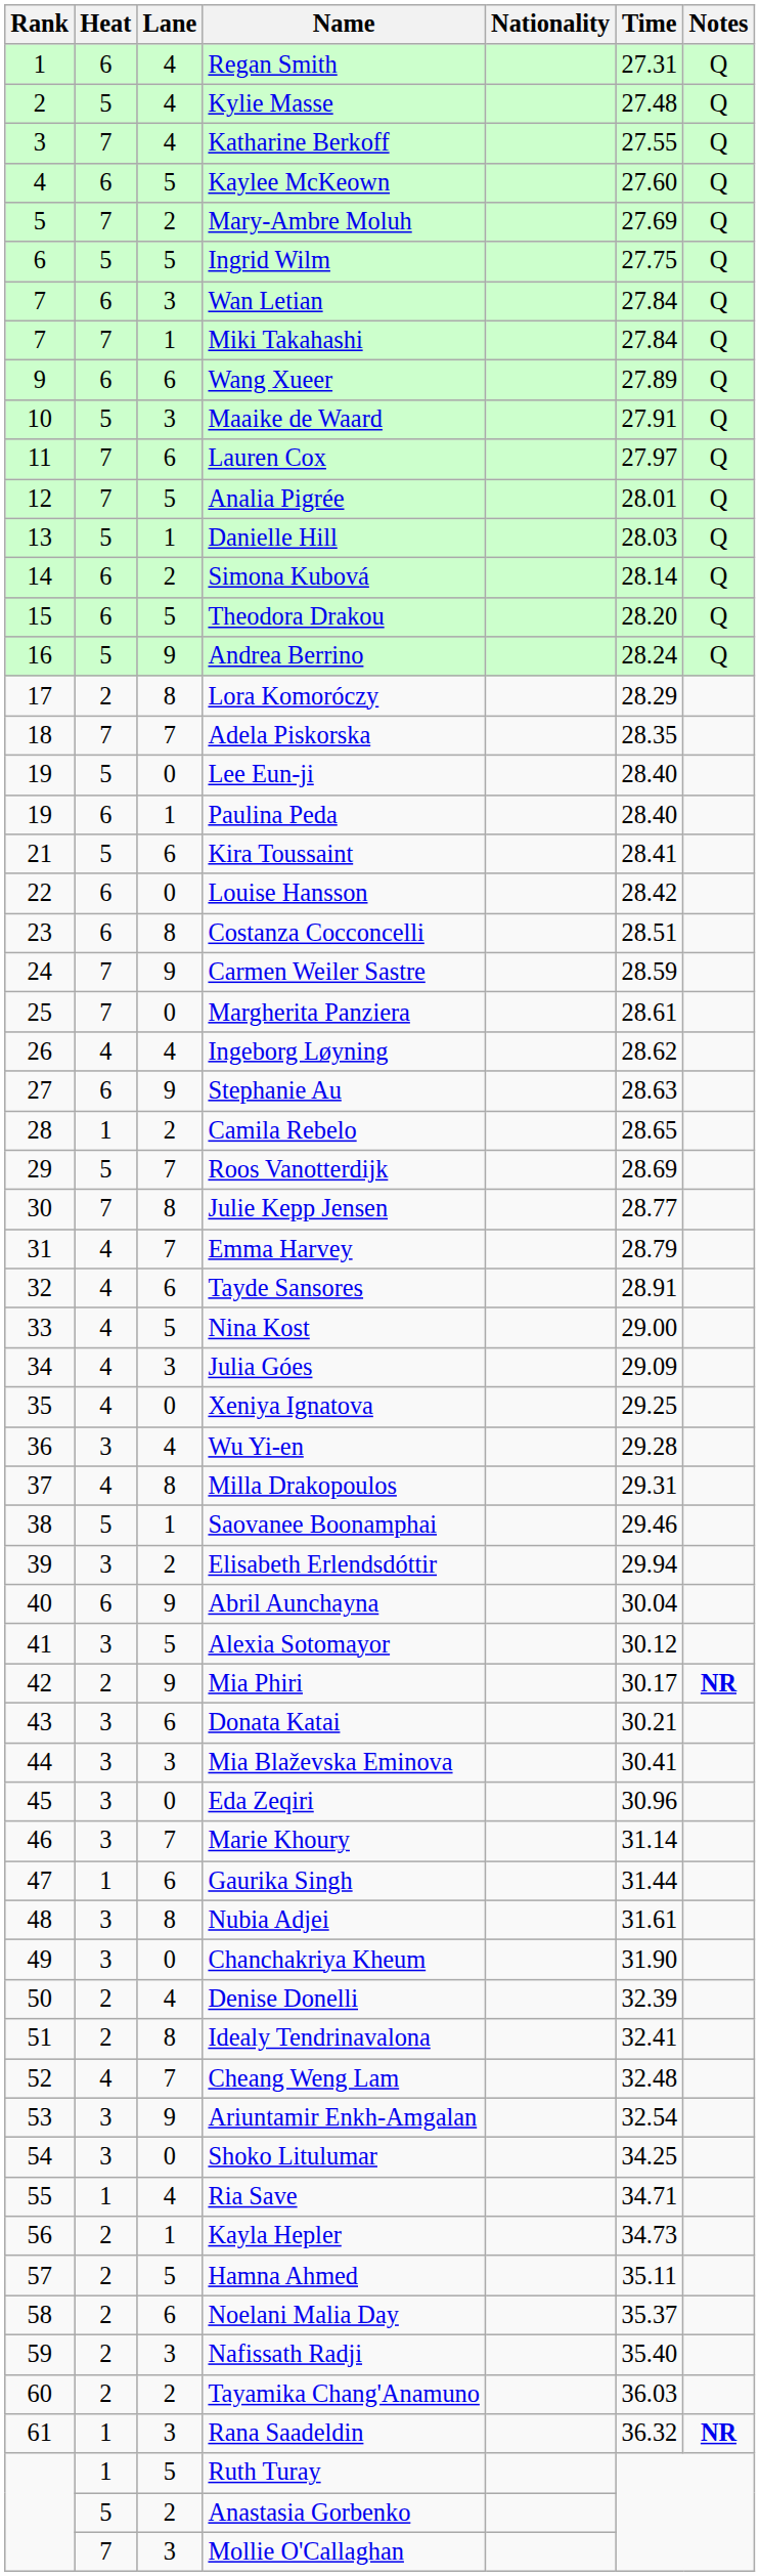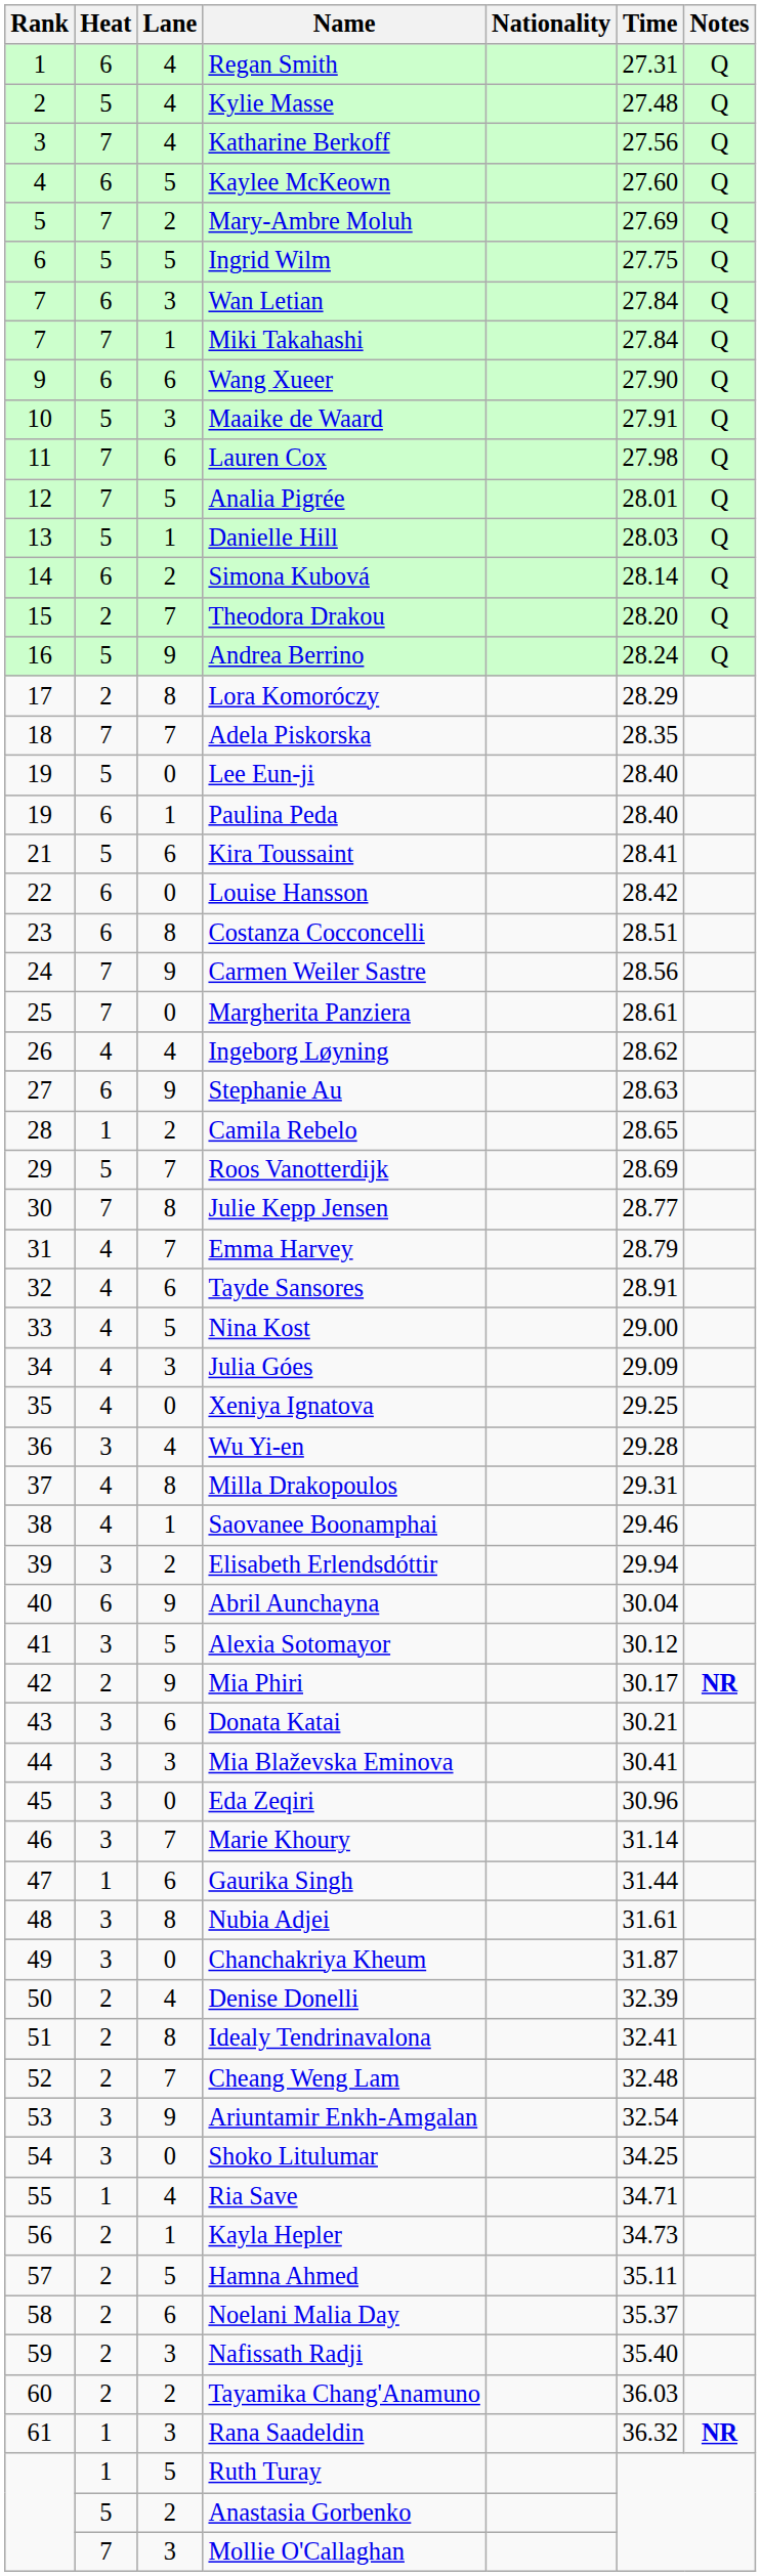 <table class="wikitable sortable" style="text-align:center">
 <tr>
 <th>Rank</th>
 <th>Heat</th>
 <th>Lane</th>
 <th>Name</th>
 <th>Nationality</th>
 <th>Time</th>
 <th>Notes</th>
 </tr>
 <tr bgcolor=ccffcc>
 <td>1</td>
 <td>6</td>
 <td>4</td>
 <td align=left><a href='#'>Regan Smith</a></td>
 <td align=left></td>
 <td>27.31</td>
 <td>Q</td>
 </tr>
 <tr bgcolor=ccffcc>
 <td>2</td>
 <td>5</td>
 <td>4</td>
 <td align=left><a href='#'>Kylie Masse</a></td>
 <td align=left></td>
 <td>27.48</td>
 <td>Q</td>
 </tr>
 <tr bgcolor=ccffcc>
 <td>3</td>
 <td>7</td>
 <td>4</td>
 <td align=left><a href='#'>Katharine Berkoff</a></td>
 <td align=left></td>
-<td>27.55</td>
+<td>27.56</td>
 <td>Q</td>
 </tr>
 <tr bgcolor=ccffcc>
 <td>4</td>
 <td>6</td>
 <td>5</td>
 <td align=left><a href='#'>Kaylee McKeown</a></td>
 <td align=left></td>
 <td>27.60</td>
 <td>Q</td>
 </tr>
 <tr bgcolor=ccffcc>
 <td>5</td>
 <td>7</td>
 <td>2</td>
 <td align=left><a href='#'>Mary-Ambre Moluh</a></td>
 <td align=left></td>
 <td>27.69</td>
 <td>Q</td>
 </tr>
 <tr bgcolor=ccffcc>
 <td>6</td>
 <td>5</td>
 <td>5</td>
 <td align=left><a href='#'>Ingrid Wilm</a></td>
 <td align=left></td>
 <td>27.75</td>
 <td>Q</td>
 </tr>
 <tr bgcolor=ccffcc>
 <td>7</td>
 <td>6</td>
 <td>3</td>
 <td align=left><a href='#'>Wan Letian</a></td>
 <td align=left></td>
 <td>27.84</td>
 <td>Q</td>
 </tr>
 <tr bgcolor=ccffcc>
 <td>7</td>
 <td>7</td>
 <td>1</td>
 <td align=left><a href='#'>Miki Takahashi</a></td>
 <td align=left></td>
 <td>27.84</td>
 <td>Q</td>
 </tr>
 <tr bgcolor=ccffcc>
 <td>9</td>
 <td>6</td>
 <td>6</td>
 <td align=left><a href='#'>Wang Xueer</a></td>
 <td align=left></td>
-<td>27.89</td>
+<td>27.90</td>
 <td>Q</td>
 </tr>
 <tr bgcolor=ccffcc>
 <td>10</td>
 <td>5</td>
 <td>3</td>
 <td align=left><a href='#'>Maaike de Waard</a></td>
 <td align=left></td>
 <td>27.91</td>
 <td>Q</td>
 </tr>
 <tr bgcolor=ccffcc>
 <td>11</td>
 <td>7</td>
 <td>6</td>
 <td align=left><a href='#'>Lauren Cox</a></td>
 <td align=left></td>
-<td>27.97</td>
+<td>27.98</td>
 <td>Q</td>
 </tr>
 <tr bgcolor=ccffcc>
 <td>12</td>
 <td>7</td>
 <td>5</td>
 <td align=left><a href='#'>Analia Pigrée</a></td>
 <td align=left></td>
 <td>28.01</td>
 <td>Q</td>
 </tr>
 <tr bgcolor=ccffcc>
 <td>13</td>
 <td>5</td>
 <td>1</td>
 <td align=left><a href='#'>Danielle Hill</a></td>
 <td align=left></td>
 <td>28.03</td>
 <td>Q</td>
 </tr>
 <tr bgcolor=ccffcc>
 <td>14</td>
 <td>6</td>
 <td>2</td>
 <td align=left><a href='#'>Simona Kubová</a></td>
 <td align=left></td>
 <td>28.14</td>
 <td>Q</td>
 </tr>
 <tr bgcolor=ccffcc>
 <td>15</td>
-<td>6</td>
-<td>5</td>
+<td>2</td>
+<td>7</td>
 <td align=left><a href='#'>Theodora Drakou</a></td>
 <td align=left></td>
 <td>28.20</td>
 <td>Q</td>
 </tr>
 <tr bgcolor=ccffcc>
 <td>16</td>
 <td>5</td>
 <td>9</td>
 <td align=left><a href='#'>Andrea Berrino</a></td>
 <td align=left></td>
 <td>28.24</td>
 <td>Q</td>
 </tr>
 <tr>
 <td>17</td>
 <td>2</td>
 <td>8</td>
 <td align=left><a href='#'>Lora Komoróczy</a></td>
 <td align=left></td>
 <td>28.29</td>
 <td></td>
 </tr>
 <tr>
 <td>18</td>
 <td>7</td>
 <td>7</td>
 <td align=left><a href='#'>Adela Piskorska</a></td>
 <td align=left></td>
 <td>28.35</td>
 <td></td>
 </tr>
 <tr>
 <td>19</td>
 <td>5</td>
 <td>0</td>
 <td align=left><a href='#'>Lee Eun-ji</a></td>
 <td align=left></td>
 <td>28.40</td>
 <td></td>
 </tr>
 <tr>
 <td>19</td>
 <td>6</td>
 <td>1</td>
 <td align=left><a href='#'>Paulina Peda</a></td>
 <td align=left></td>
 <td>28.40</td>
 <td></td>
 </tr>
 <tr>
 <td>21</td>
 <td>5</td>
 <td>6</td>
 <td align=left><a href='#'>Kira Toussaint</a></td>
 <td align=left></td>
 <td>28.41</td>
 <td></td>
 </tr>
 <tr>
 <td>22</td>
 <td>6</td>
 <td>0</td>
 <td align=left><a href='#'>Louise Hansson</a></td>
 <td align=left></td>
 <td>28.42</td>
 <td></td>
 </tr>
 <tr>
 <td>23</td>
 <td>6</td>
 <td>8</td>
 <td align=left><a href='#'>Costanza Cocconcelli</a></td>
 <td align=left></td>
 <td>28.51</td>
 <td></td>
 </tr>
 <tr>
 <td>24</td>
 <td>7</td>
 <td>9</td>
 <td align=left><a href='#'>Carmen Weiler Sastre</a></td>
 <td align=left></td>
-<td>28.59</td>
+<td>28.56</td>
 <td></td>
 </tr>
 <tr>
 <td>25</td>
 <td>7</td>
 <td>0</td>
 <td align=left><a href='#'>Margherita Panziera</a></td>
 <td align=left></td>
 <td>28.61</td>
 <td></td>
 </tr>
 <tr>
 <td>26</td>
 <td>4</td>
 <td>4</td>
 <td align=left><a href='#'>Ingeborg Løyning</a></td>
 <td align=left></td>
 <td>28.62</td>
 <td></td>
 </tr>
 <tr>
 <td>27</td>
 <td>6</td>
 <td>9</td>
 <td align=left><a href='#'>Stephanie Au</a></td>
 <td align=left></td>
 <td>28.63</td>
 <td></td>
 </tr>
 <tr>
 <td>28</td>
 <td>1</td>
 <td>2</td>
 <td align=left><a href='#'>Camila Rebelo</a></td>
 <td align=left></td>
 <td>28.65</td>
 <td></td>
 </tr>
 <tr>
 <td>29</td>
 <td>5</td>
 <td>7</td>
 <td align=left><a href='#'>Roos Vanotterdijk</a></td>
 <td align=left></td>
 <td>28.69</td>
 <td></td>
 </tr>
 <tr>
 <td>30</td>
 <td>7</td>
 <td>8</td>
 <td align=left><a href='#'>Julie Kepp Jensen</a></td>
 <td align=left></td>
 <td>28.77</td>
 <td></td>
 </tr>
 <tr>
 <td>31</td>
 <td>4</td>
 <td>7</td>
 <td align=left><a href='#'>Emma Harvey</a></td>
 <td align=left></td>
 <td>28.79</td>
 <td></td>
 </tr>
 <tr>
 <td>32</td>
 <td>4</td>
 <td>6</td>
 <td align=left><a href='#'>Tayde Sansores</a></td>
 <td align=left></td>
 <td>28.91</td>
 <td></td>
 </tr>
 <tr>
 <td>33</td>
 <td>4</td>
 <td>5</td>
 <td align=left><a href='#'>Nina Kost</a></td>
 <td align=left></td>
 <td>29.00</td>
 <td></td>
 </tr>
 <tr>
 <td>34</td>
 <td>4</td>
 <td>3</td>
 <td align=left><a href='#'>Julia Góes</a></td>
 <td align=left></td>
 <td>29.09</td>
 <td></td>
 </tr>
 <tr>
 <td>35</td>
 <td>4</td>
 <td>0</td>
 <td align=left><a href='#'>Xeniya Ignatova</a></td>
 <td align=left></td>
 <td>29.25</td>
 <td></td>
 </tr>
 <tr>
 <td>36</td>
 <td>3</td>
 <td>4</td>
 <td align=left><a href='#'>Wu Yi-en</a></td>
 <td align=left></td>
 <td>29.28</td>
 <td></td>
 </tr>
 <tr>
 <td>37</td>
 <td>4</td>
 <td>8</td>
 <td align=left><a href='#'>Milla Drakopoulos</a></td>
 <td align=left></td>
 <td>29.31</td>
 <td></td>
 </tr>
 <tr>
 <td>38</td>
-<td>5</td>
+<td>4</td>
 <td>1</td>
 <td align=left><a href='#'>Saovanee Boonamphai</a></td>
 <td align=left></td>
 <td>29.46</td>
 <td></td>
 </tr>
 <tr>
 <td>39</td>
 <td>3</td>
 <td>2</td>
 <td align=left><a href='#'>Elisabeth Erlendsdóttir</a></td>
 <td align=left></td>
 <td>29.94</td>
 <td></td>
 </tr>
 <tr>
 <td>40</td>
 <td>6</td>
 <td>9</td>
 <td align=left><a href='#'>Abril Aunchayna</a></td>
 <td align=left></td>
 <td>30.04</td>
 <td></td>
 </tr>
 <tr>
 <td>41</td>
 <td>3</td>
 <td>5</td>
 <td align=left><a href='#'>Alexia Sotomayor</a></td>
 <td align=left></td>
 <td>30.12</td>
 <td></td>
 </tr>
 <tr>
 <td>42</td>
 <td>2</td>
 <td>9</td>
 <td align=left><a href='#'>Mia Phiri</a></td>
 <td align=left></td>
 <td>30.17</td>
 <td><strong><a href='#'>NR</a></strong></td>
 </tr>
 <tr>
 <td>43</td>
 <td>3</td>
 <td>6</td>
 <td align=left><a href='#'>Donata Katai</a></td>
 <td align=left></td>
 <td>30.21</td>
 <td></td>
 </tr>
 <tr>
 <td>44</td>
 <td>3</td>
 <td>3</td>
 <td align=left><a href='#'>Mia Blaževska Eminova</a></td>
 <td align=left></td>
 <td>30.41</td>
 <td></td>
 </tr>
 <tr>
 <td>45</td>
 <td>3</td>
 <td>0</td>
 <td align=left><a href='#'>Eda Zeqiri</a></td>
 <td align=left></td>
 <td>30.96</td>
 <td></td>
 </tr>
 <tr>
 <td>46</td>
 <td>3</td>
 <td>7</td>
 <td align=left><a href='#'>Marie Khoury</a></td>
 <td align=left></td>
 <td>31.14</td>
 <td></td>
 </tr>
 <tr>
 <td>47</td>
 <td>1</td>
 <td>6</td>
 <td align=left><a href='#'>Gaurika Singh</a></td>
 <td align=left></td>
 <td>31.44</td>
 <td></td>
 </tr>
 <tr>
 <td>48</td>
 <td>3</td>
 <td>8</td>
 <td align=left><a href='#'>Nubia Adjei</a></td>
 <td align=left></td>
 <td>31.61</td>
 <td></td>
 </tr>
 <tr>
 <td>49</td>
 <td>3</td>
 <td>0</td>
 <td align=left><a href='#'>Chanchakriya Kheum</a></td>
 <td align=left></td>
-<td>31.90</td>
+<td>31.87</td>
 <td></td>
 </tr>
 <tr>
 <td>50</td>
 <td>2</td>
 <td>4</td>
 <td align=left><a href='#'>Denise Donelli</a></td>
 <td align=left></td>
 <td>32.39</td>
 <td></td>
 </tr>
 <tr>
 <td>51</td>
 <td>2</td>
 <td>8</td>
 <td align=left><a href='#'>Idealy Tendrinavalona</a></td>
 <td align=left></td>
 <td>32.41</td>
 <td></td>
 </tr>
 <tr>
 <td>52</td>
-<td>4</td>
+<td>2</td>
 <td>7</td>
 <td align=left><a href='#'>Cheang Weng Lam</a></td>
 <td align=left></td>
 <td>32.48</td>
 <td></td>
 </tr>
 <tr>
 <td>53</td>
 <td>3</td>
 <td>9</td>
 <td align=left><a href='#'>Ariuntamir Enkh-Amgalan</a></td>
 <td align=left></td>
 <td>32.54</td>
 <td></td>
 </tr>
 <tr>
 <td>54</td>
 <td>3</td>
 <td>0</td>
 <td align=left><a href='#'>Shoko Litulumar</a></td>
 <td align=left></td>
 <td>34.25</td>
 <td></td>
 </tr>
 <tr>
 <td>55</td>
 <td>1</td>
 <td>4</td>
 <td align=left><a href='#'>Ria Save</a></td>
 <td align=left></td>
 <td>34.71</td>
 <td></td>
 </tr>
 <tr>
 <td>56</td>
 <td>2</td>
 <td>1</td>
 <td align=left><a href='#'>Kayla Hepler</a></td>
 <td align=left></td>
 <td>34.73</td>
 <td></td>
 </tr>
 <tr>
 <td>57</td>
 <td>2</td>
 <td>5</td>
 <td align=left><a href='#'>Hamna Ahmed</a></td>
 <td align=left></td>
 <td>35.11</td>
 <td></td>
 </tr>
 <tr>
 <td>58</td>
 <td>2</td>
 <td>6</td>
 <td align=left><a href='#'>Noelani Malia Day</a></td>
 <td align=left></td>
 <td>35.37</td>
 <td></td>
 </tr>
 <tr>
 <td>59</td>
 <td>2</td>
 <td>3</td>
 <td align=left><a href='#'>Nafissath Radji</a></td>
 <td align=left></td>
 <td>35.40</td>
 <td></td>
 </tr>
 <tr>
 <td>60</td>
 <td>2</td>
 <td>2</td>
 <td align=left><a href='#'>Tayamika Chang'Anamuno</a></td>
 <td align=left></td>
 <td>36.03</td>
 <td></td>
 </tr>
 <tr>
 <td>61</td>
 <td>1</td>
 <td>3</td>
 <td align=left><a href='#'>Rana Saadeldin</a></td>
 <td align=left></td>
 <td>36.32</td>
 <td><strong><a href='#'>NR</a></strong></td>
 </tr>
 <tr>
 <td rowspan=3></td>
 <td>1</td>
 <td>5</td>
 <td align=left><a href='#'>Ruth Turay</a></td>
 <td align=left></td>
 <td rowspan=3 colspan=2></td>
 </tr>
 <tr>
 <td>5</td>
 <td>2</td>
 <td align=left><a href='#'>Anastasia Gorbenko</a></td>
 <td align=left></td>
 </tr>
 <tr>
 <td>7</td>
 <td>3</td>
 <td align=left><a href='#'>Mollie O'Callaghan</a></td>
 <td align=left></td>
 </tr>
 </table>
